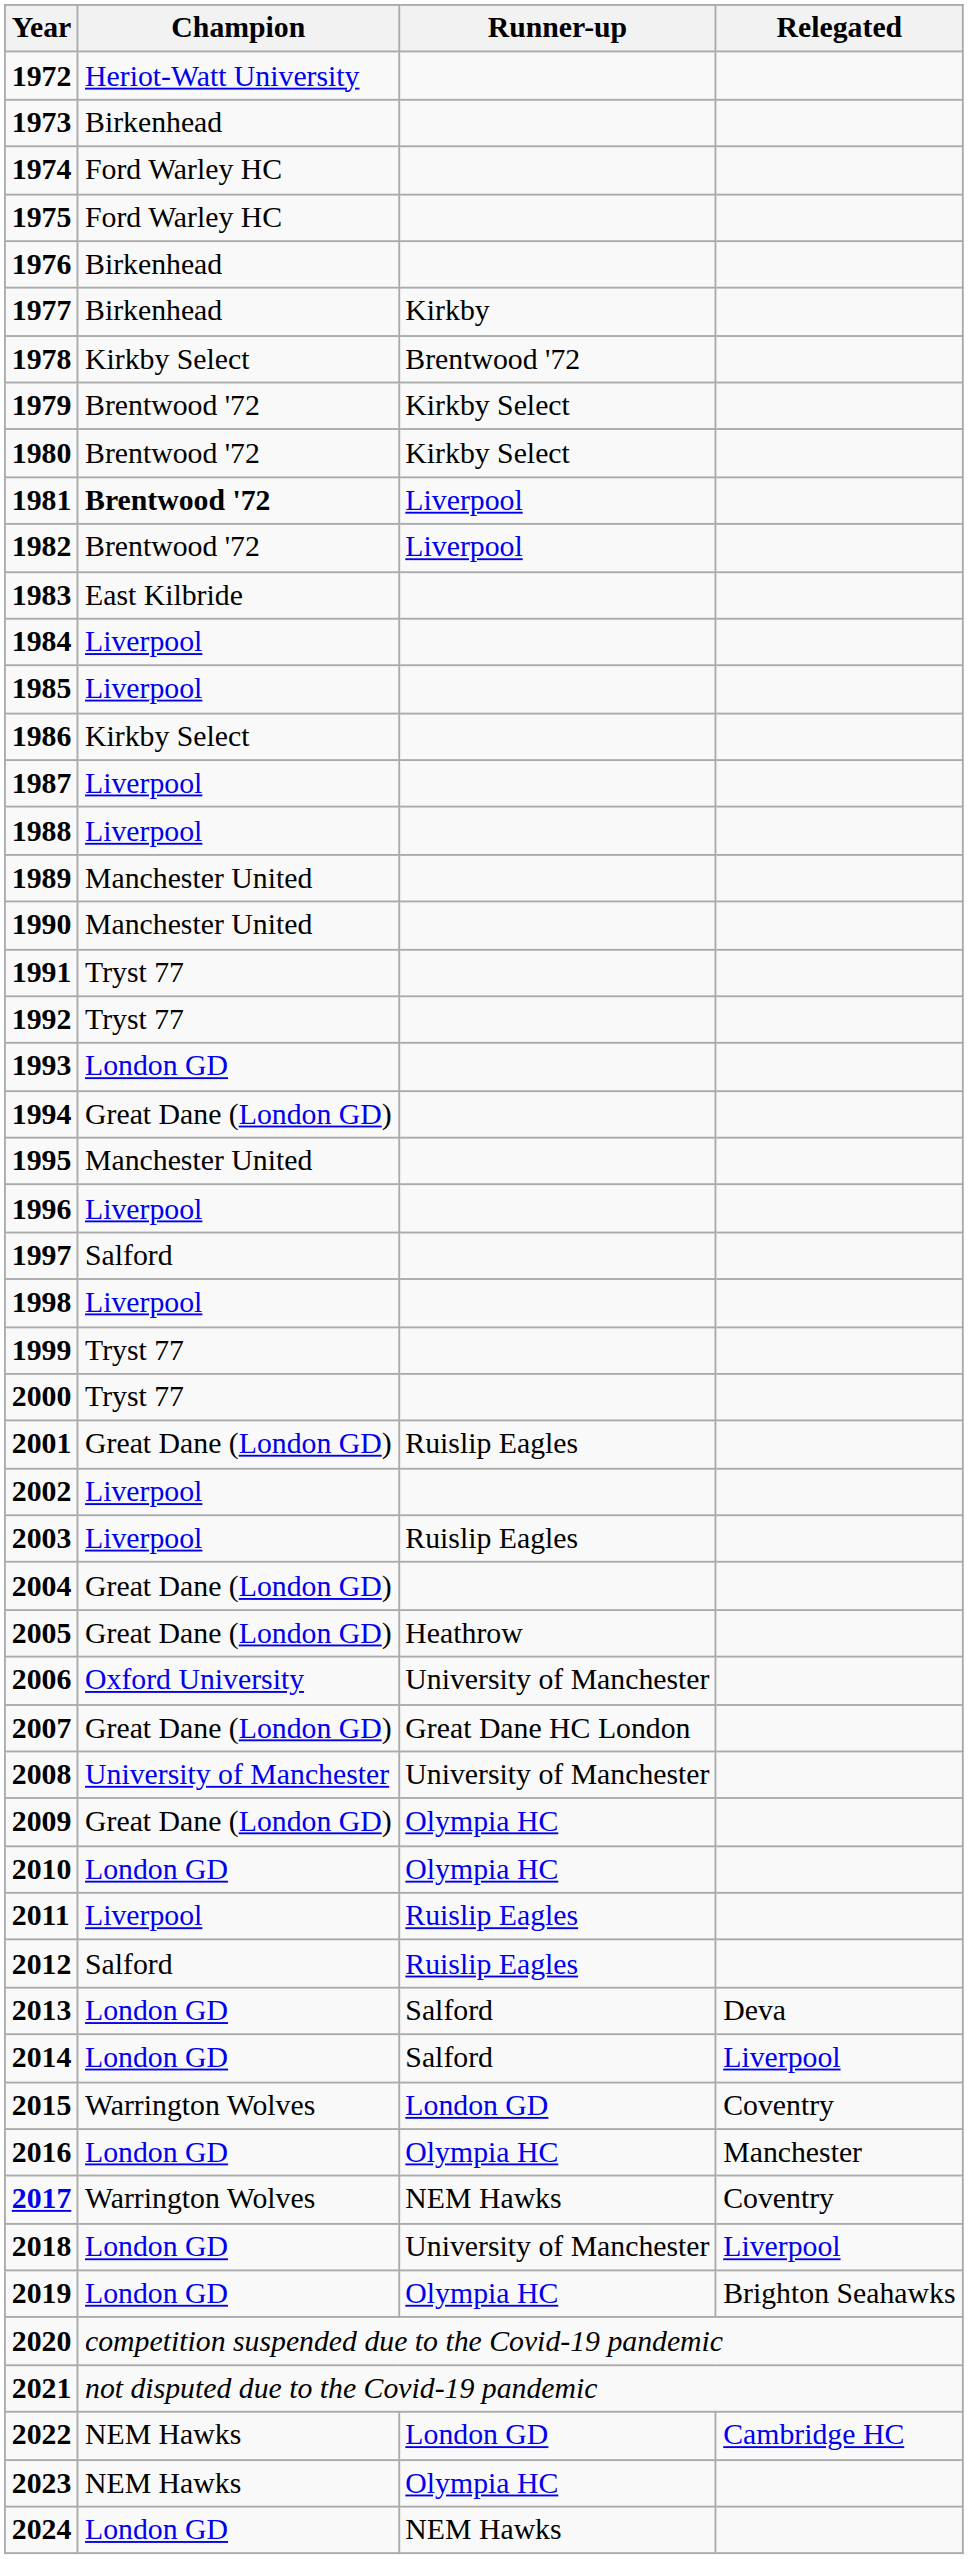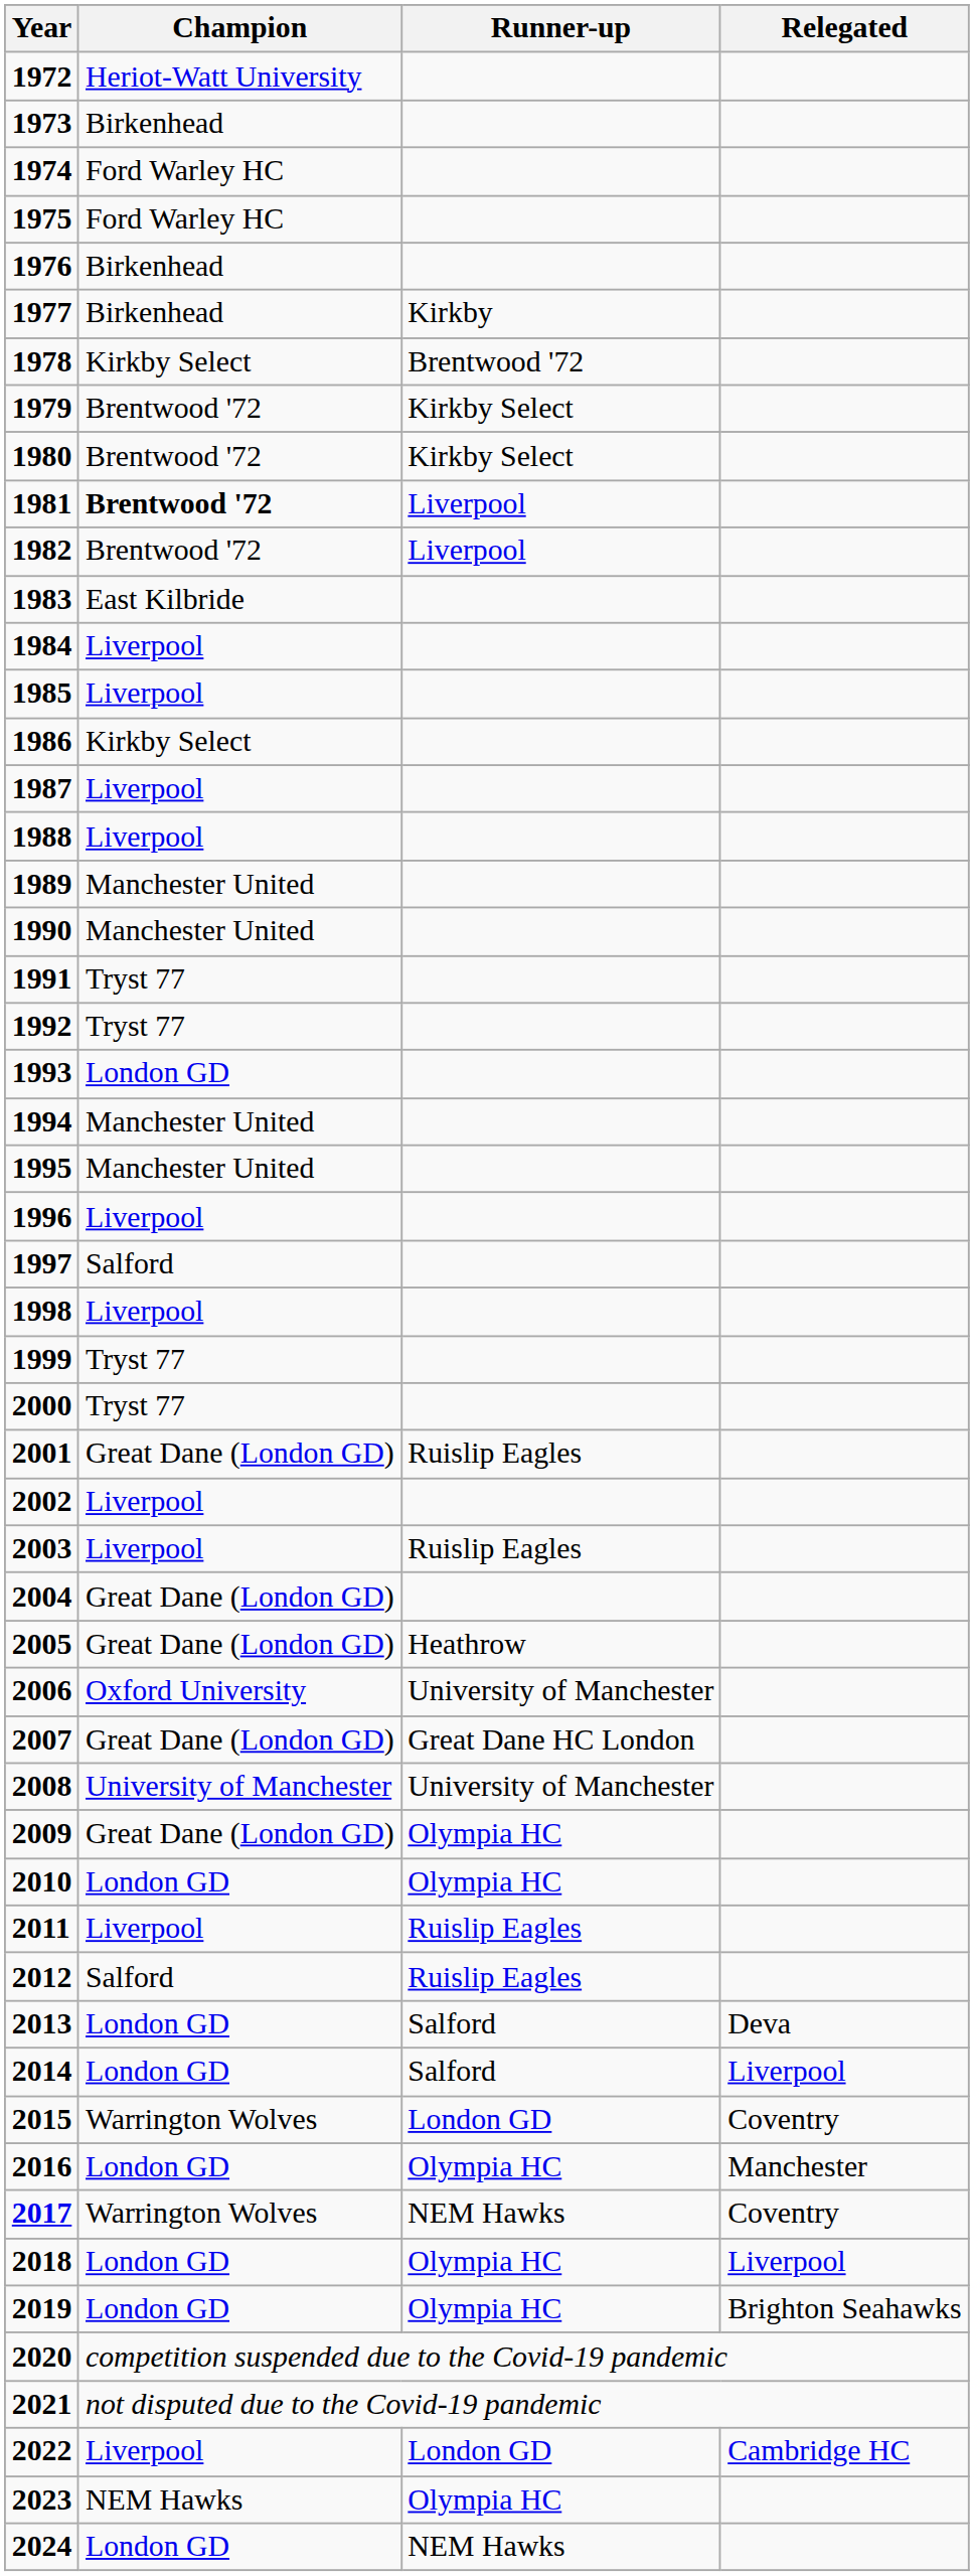 <table class="wikitable sortable">
 <tr>
 <th style="text-align:center;"><strong>Year</strong></th>
 <th style="text-align:center;"><strong>Champion</strong></th>
 <th style="text-align:center;"><strong>Runner-up</strong></th>
 <th><strong>Relegated</strong></th>
 </tr>
 <tr>
 <td><strong>1972</strong></td>
 <td><a href='#'>Heriot-Watt University</a></td>
 <td></td>
 <td></td>
 </tr>
 <tr>
 <td><strong>1973</strong></td>
 <td>Birkenhead</td>
 <td></td>
 <td></td>
 </tr>
 <tr>
 <td><strong>1974</strong></td>
 <td>Ford Warley HC</td>
 <td></td>
 <td></td>
 </tr>
 <tr>
 <td><strong>1975</strong></td>
 <td>Ford Warley HC</td>
 <td></td>
 <td></td>
 </tr>
 <tr>
 <td><strong>1976</strong></td>
 <td>Birkenhead</td>
 <td></td>
 <td></td>
 </tr>
 <tr>
 <td><strong>1977</strong></td>
 <td>Birkenhead</td>
 <td>Kirkby</td>
 <td></td>
 </tr>
 <tr>
 <td><strong>1978</strong></td>
 <td>Kirkby Select</td>
 <td>Brentwood '72</td>
 <td></td>
 </tr>
 <tr>
 <td><strong>1979</strong></td>
 <td>Brentwood '72</td>
 <td>Kirkby Select</td>
 <td></td>
 </tr>
 <tr>
 <td><strong>1980</strong></td>
 <td>Brentwood '72</td>
 <td>Kirkby Select</td>
 <td></td>
 </tr>
 <tr>
 <td><strong>1981</strong></td>
 <td><strong>Brentwood '72</strong></td>
 <td><a href='#'>Liverpool</a></td>
 <td></td>
 </tr>
 <tr>
 <td><strong>1982</strong></td>
 <td>Brentwood '72</td>
 <td><a href='#'>Liverpool</a></td>
 <td></td>
 </tr>
 <tr>
 <td><strong>1983</strong></td>
 <td>East Kilbride</td>
 <td></td>
 <td></td>
 </tr>
 <tr>
 <td><strong>1984</strong></td>
 <td><a href='#'>Liverpool</a></td>
 <td></td>
 <td></td>
 </tr>
 <tr>
 <td><strong>1985</strong></td>
 <td><a href='#'>Liverpool</a></td>
 <td></td>
 <td></td>
 </tr>
 <tr>
 <td><strong>1986</strong></td>
 <td>Kirkby Select</td>
 <td></td>
 <td></td>
 </tr>
 <tr>
 <td><strong>1987</strong></td>
 <td><a href='#'>Liverpool</a></td>
 <td></td>
 <td></td>
 </tr>
 <tr>
 <td><strong>1988</strong></td>
 <td><a href='#'>Liverpool</a></td>
 <td></td>
 <td></td>
 </tr>
 <tr>
 <td><strong>1989</strong></td>
 <td>Manchester United</td>
 <td></td>
 <td></td>
 </tr>
 <tr>
 <td><strong>1990</strong></td>
 <td>Manchester United</td>
 <td></td>
 <td></td>
 </tr>
 <tr>
 <td><strong>1991</strong></td>
 <td>Tryst 77</td>
 <td></td>
 <td></td>
 </tr>
 <tr>
 <td><strong>1992</strong></td>
 <td>Tryst 77</td>
 <td></td>
 <td></td>
 </tr>
 <tr>
 <td><strong>1993</strong></td>
 <td><a href='#'>London GD</a></td>
 <td></td>
 <td></td>
 </tr>
 <tr>
 <td><strong>1994</strong></td>
-<td>Great Dane (<a href='#'>London GD</a>)</td>
+<td>Manchester United</td>
 <td></td>
 <td></td>
 </tr>
 <tr>
 <td><strong>1995</strong></td>
 <td>Manchester United</td>
 <td></td>
 <td></td>
 </tr>
 <tr>
 <td><strong>1996</strong></td>
 <td><a href='#'>Liverpool</a></td>
 <td></td>
 <td></td>
 </tr>
 <tr>
 <td><strong>1997</strong></td>
 <td>Salford</td>
 <td></td>
 <td></td>
 </tr>
 <tr>
 <td><strong>1998</strong></td>
 <td><a href='#'>Liverpool</a></td>
 <td></td>
 <td></td>
 </tr>
 <tr>
 <td><strong>1999</strong></td>
 <td>Tryst 77</td>
 <td></td>
 <td></td>
 </tr>
 <tr>
 <td><strong>2000</strong></td>
 <td>Tryst 77</td>
 <td></td>
 <td></td>
 </tr>
 <tr>
 <td><strong>2001</strong></td>
 <td>Great Dane (<a href='#'>London GD</a>)</td>
 <td>Ruislip Eagles</td>
 <td></td>
 </tr>
 <tr>
 <td><strong>2002</strong></td>
 <td><a href='#'>Liverpool</a></td>
 <td></td>
 <td></td>
 </tr>
 <tr>
 <td><strong>2003</strong></td>
 <td><a href='#'>Liverpool</a></td>
 <td>Ruislip Eagles</td>
 <td></td>
 </tr>
 <tr>
 <td><strong>2004</strong></td>
 <td>Great Dane (<a href='#'>London GD</a>)</td>
 <td></td>
 <td></td>
 </tr>
 <tr>
 <td><strong>2005</strong></td>
 <td>Great Dane (<a href='#'>London GD</a>)</td>
 <td>Heathrow</td>
 <td></td>
 </tr>
 <tr>
 <td><strong>2006</strong></td>
 <td><a href='#'>Oxford University</a></td>
 <td>University of Manchester</td>
 <td></td>
 </tr>
 <tr>
 <td><strong>2007</strong></td>
 <td>Great Dane (<a href='#'>London GD</a>)</td>
 <td>Great Dane HC London</td>
 <td></td>
 </tr>
 <tr>
 <td><strong>2008</strong></td>
 <td><a href='#'>University of Manchester</a></td>
 <td>University of Manchester</td>
 <td></td>
 </tr>
 <tr>
 <td><strong>2009</strong></td>
 <td>Great Dane (<a href='#'>London GD</a>)</td>
 <td><a href='#'>Olympia HC</a></td>
 <td></td>
 </tr>
 <tr>
 <td><strong>2010</strong></td>
 <td><a href='#'>London GD</a></td>
 <td><a href='#'>Olympia HC</a></td>
 <td></td>
 </tr>
 <tr>
 <td><strong>2011</strong></td>
 <td><a href='#'>Liverpool</a></td>
 <td><a href='#'>Ruislip Eagles</a></td>
 <td></td>
 </tr>
 <tr>
 <td><strong>2012</strong></td>
 <td>Salford</td>
 <td><a href='#'>Ruislip Eagles</a></td>
 <td></td>
 </tr>
 <tr>
 <td><strong>2013</strong></td>
 <td><a href='#'>London GD</a></td>
 <td>Salford</td>
 <td>Deva</td>
 </tr>
 <tr>
 <td><strong>2014</strong></td>
 <td><a href='#'>London GD</a></td>
 <td>Salford</td>
 <td><a href='#'>Liverpool</a></td>
 </tr>
 <tr>
 <td><strong>2015</strong></td>
 <td>Warrington Wolves</td>
 <td><a href='#'>London GD</a></td>
 <td>Coventry</td>
 </tr>
 <tr>
 <td><strong>2016</strong></td>
 <td><a href='#'>London GD</a></td>
 <td><a href='#'>Olympia HC</a></td>
 <td>Manchester</td>
 </tr>
 <tr>
 <td><strong><a href='#'>2017</a></strong></td>
 <td>Warrington Wolves</td>
 <td>NEM Hawks</td>
 <td>Coventry</td>
 </tr>
 <tr>
 <td><strong>2018</strong></td>
 <td><a href='#'>London GD</a></td>
-<td>University of Manchester</td>
+<td><a href='#'>Olympia HC</a></td>
 <td><a href='#'>Liverpool</a></td>
 </tr>
 <tr>
 <td><strong>2019</strong></td>
 <td><a href='#'>London GD</a></td>
 <td><a href='#'>Olympia HC</a></td>
 <td>Brighton Seahawks</td>
 </tr>
 <tr>
 <td><strong>2020</strong></td>
 <td colspan="3"><em>competition suspended due to the Covid-19 pandemic</em></td>
 </tr>
 <tr>
 <td><strong>2021</strong></td>
 <td colspan="3"><em>not disputed due to the Covid-19 pandemic</em></td>
 </tr>
 <tr>
 <td><strong>2022</strong></td>
-<td>NEM Hawks</td>
+<td><a href='#'>Liverpool</a></td>
 <td><a href='#'>London GD</a></td>
 <td><a href='#'>Cambridge HC</a></td>
 </tr>
 <tr>
 <td><strong>2023</strong></td>
 <td>NEM Hawks</td>
 <td><a href='#'>Olympia HC</a></td>
 <td></td>
 </tr>
 <tr>
 <td><strong>2024</strong></td>
 <td><a href='#'>London GD</a></td>
 <td>NEM Hawks</td>
 <td></td>
 </tr>
 </table>
